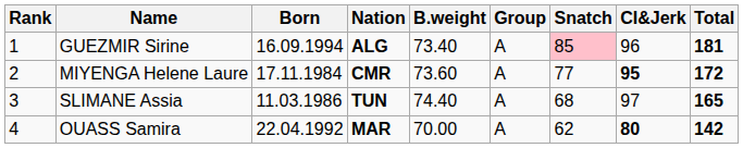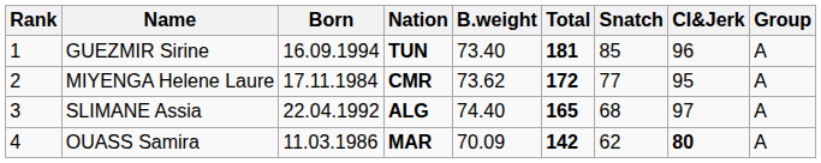 <table class="wikitable">
 <tr>
 <th>Rank</th>
 <th>Name</th>
 <th>Born</th>
 <th>Nation</th>
 <th>B.weight</th>
-<th>Group</th>
+<th>Total</th>
 <th>Snatch</th>
 <th>CI&Jerk</th>
-<th>Total</th>
+<th>Group</th>
 </tr>
 <tr>
 <td>1</td>
 <td>GUEZMIR Sirine</td>
 <td>16.09.1994</td>
-<td><strong>ALG</strong></td>
+<td><strong>TUN</strong></td>
 <td>73.40</td>
+<td><strong>181</strong></td>
+<td>85</td>
+<td>96</td>
 <td>A</td>
-<td style="background: pink;">85</td>
-<td>96</td>
-<td><strong>181</strong></td>
 </tr>
 <tr>
 <td>2</td>
 <td>MIYENGA Helene Laure</td>
 <td>17.11.1984</td>
 <td><strong>CMR</strong></td>
-<td>73.60</td>
+<td>73.62</td>
+<td><strong>172</strong></td>
+<td>77</td>
+<td>95</td>
 <td>A</td>
-<td>77</td>
-<td><strong>95</strong></td>
-<td><strong>172</strong></td>
 </tr>
 <tr>
 <td>3</td>
 <td>SLIMANE Assia</td>
-<td>11.03.1986</td>
-<td><strong>TUN</strong></td>
+<td>22.04.1992</td>
+<td><strong>ALG</strong></td>
 <td>74.40</td>
-<td>A</td>
+<td><strong>165</strong></td>
 <td>68</td>
 <td>97</td>
-<td><strong>165</strong></td>
+<td>A</td>
 </tr>
 <tr>
 <td>4</td>
 <td>OUASS Samira</td>
-<td>22.04.1992</td>
+<td>11.03.1986</td>
 <td><strong>MAR</strong></td>
-<td>70.00</td>
-<td>A</td>
+<td>70.09</td>
+<td><strong>142</strong></td>
 <td>62</td>
 <td><strong>80</strong></td>
-<td><strong>142</strong></td>
+<td>A</td>
 </tr>
 </table>
